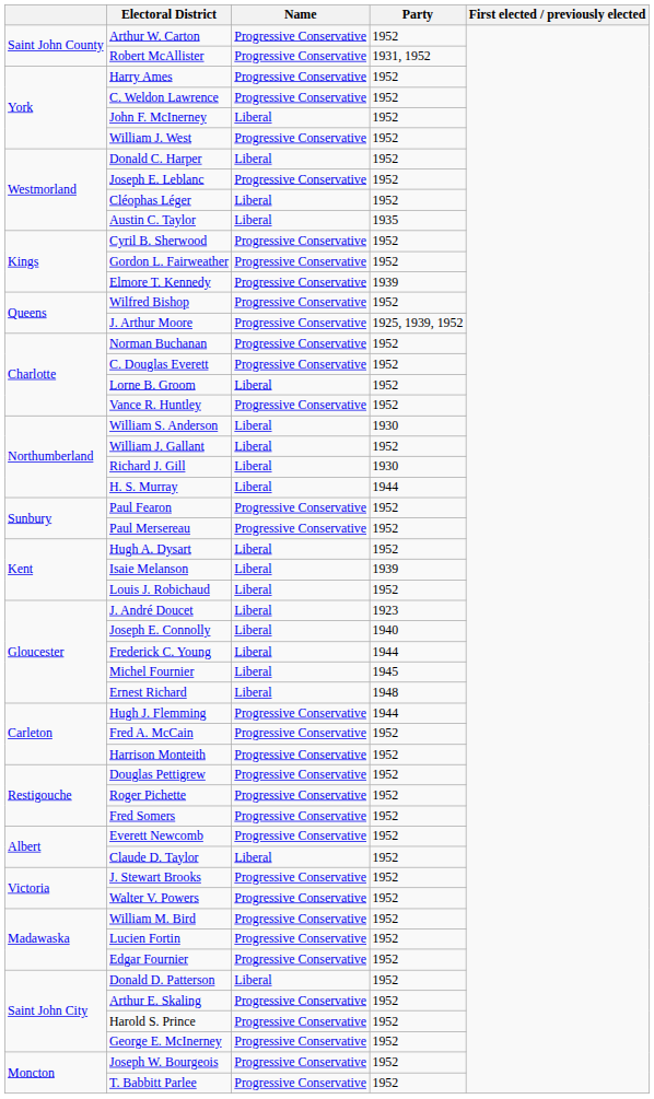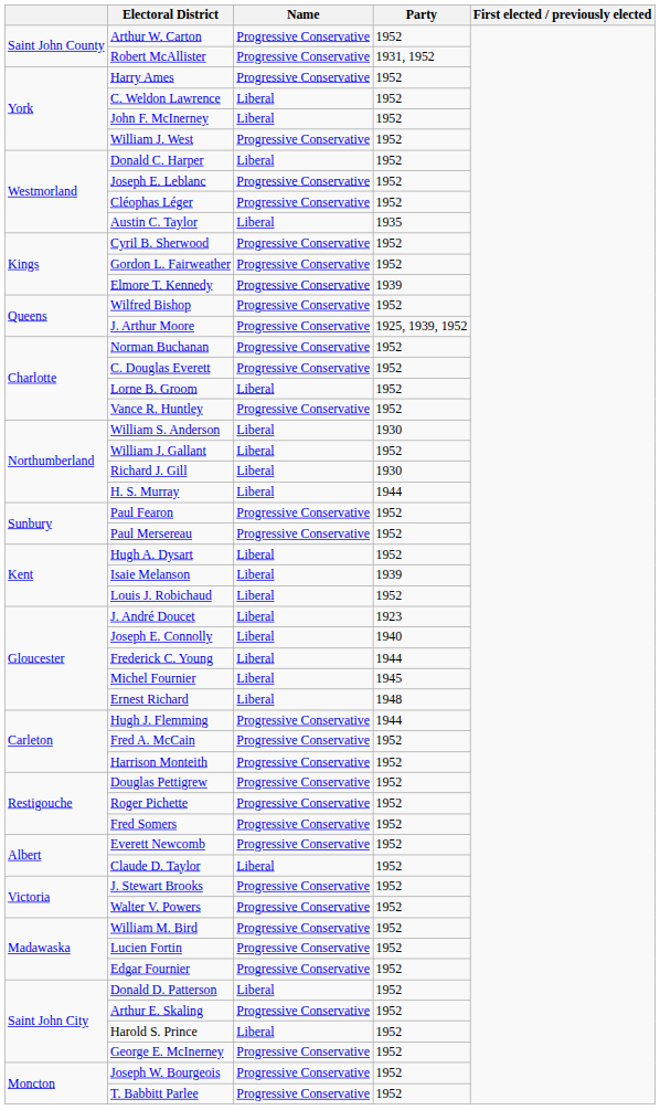 <table class="wikitable sortable">
 <tr>
 <th></th>
 <th>Electoral District</th>
 <th>Name</th>
 <th>Party</th>
 <th>First elected / previously elected</th>
 </tr>
 <tr>
 <td rowspan="2"><a href='#'>Saint John County</a></td>
 <td><a href='#'>Arthur W. Carton</a></td>
 <td><a href='#'>Progressive Conservative</a></td>
 <td>1952</td>
 </tr>
 <tr>
 <td><a href='#'>Robert McAllister</a></td>
 <td><a href='#'>Progressive Conservative</a></td>
 <td>1931, 1952</td>
 </tr>
 <tr>
 <td rowspan="4"><a href='#'>York</a></td>
 <td><a href='#'>Harry Ames</a></td>
 <td><a href='#'>Progressive Conservative</a></td>
 <td>1952</td>
 </tr>
 <tr>
 <td><a href='#'>C. Weldon Lawrence</a></td>
-<td><a href='#'>Progressive Conservative</a></td>
+<td><a href='#'>Liberal</a></td>
 <td>1952</td>
 </tr>
 <tr>
 <td><a href='#'>John F. McInerney</a></td>
 <td><a href='#'>Liberal</a></td>
 <td>1952</td>
 </tr>
 <tr>
 <td><a href='#'>William J. West</a></td>
 <td><a href='#'>Progressive Conservative</a></td>
 <td>1952</td>
 </tr>
 <tr>
 <td rowspan="4"><a href='#'>Westmorland</a></td>
 <td><a href='#'>Donald C. Harper</a></td>
 <td><a href='#'>Liberal</a></td>
 <td>1952</td>
 </tr>
 <tr>
 <td><a href='#'>Joseph E. Leblanc</a></td>
 <td><a href='#'>Progressive Conservative</a></td>
 <td>1952</td>
 </tr>
 <tr>
 <td><a href='#'>Cléophas Léger</a></td>
-<td><a href='#'>Liberal</a></td>
+<td><a href='#'>Progressive Conservative</a></td>
 <td>1952</td>
 </tr>
 <tr>
 <td><a href='#'>Austin C. Taylor</a></td>
 <td><a href='#'>Liberal</a></td>
 <td>1935</td>
 </tr>
 <tr>
 <td rowspan="3"><a href='#'>Kings</a></td>
 <td><a href='#'>Cyril B. Sherwood</a></td>
 <td><a href='#'>Progressive Conservative</a></td>
 <td>1952</td>
 </tr>
 <tr>
 <td><a href='#'>Gordon L. Fairweather</a></td>
 <td><a href='#'>Progressive Conservative</a></td>
 <td>1952</td>
 </tr>
 <tr>
 <td><a href='#'>Elmore T. Kennedy</a></td>
 <td><a href='#'>Progressive Conservative</a></td>
 <td>1939</td>
 </tr>
 <tr>
 <td rowspan="2"><a href='#'>Queens</a></td>
 <td><a href='#'>Wilfred Bishop</a></td>
 <td><a href='#'>Progressive Conservative</a></td>
 <td>1952</td>
 </tr>
 <tr>
 <td><a href='#'>J. Arthur Moore</a></td>
 <td><a href='#'>Progressive Conservative</a></td>
 <td>1925, 1939, 1952</td>
 </tr>
 <tr>
 <td rowspan="4"><a href='#'>Charlotte</a></td>
 <td><a href='#'>Norman Buchanan</a></td>
 <td><a href='#'>Progressive Conservative</a></td>
 <td>1952</td>
 </tr>
 <tr>
 <td><a href='#'>C. Douglas Everett</a></td>
 <td><a href='#'>Progressive Conservative</a></td>
 <td>1952</td>
 </tr>
 <tr>
 <td><a href='#'>Lorne B. Groom</a></td>
 <td><a href='#'>Liberal</a></td>
 <td>1952</td>
 </tr>
 <tr>
 <td><a href='#'>Vance R. Huntley</a></td>
 <td><a href='#'>Progressive Conservative</a></td>
 <td>1952</td>
 </tr>
 <tr>
 <td rowspan="4"><a href='#'>Northumberland</a></td>
 <td><a href='#'>William S. Anderson</a></td>
 <td><a href='#'>Liberal</a></td>
 <td>1930</td>
 </tr>
 <tr>
 <td><a href='#'>William J. Gallant</a></td>
 <td><a href='#'>Liberal</a></td>
 <td>1952</td>
 </tr>
 <tr>
 <td><a href='#'>Richard J. Gill</a></td>
 <td><a href='#'>Liberal</a></td>
 <td>1930</td>
 </tr>
 <tr>
 <td><a href='#'>H. S. Murray</a></td>
 <td><a href='#'>Liberal</a></td>
 <td>1944</td>
 </tr>
 <tr>
 <td rowspan="2"><a href='#'>Sunbury</a></td>
 <td><a href='#'>Paul Fearon</a></td>
 <td><a href='#'>Progressive Conservative</a></td>
 <td>1952</td>
 </tr>
 <tr>
 <td><a href='#'>Paul Mersereau</a></td>
 <td><a href='#'>Progressive Conservative</a></td>
 <td>1952</td>
 </tr>
 <tr>
 <td rowspan="3"><a href='#'>Kent</a></td>
 <td><a href='#'>Hugh A. Dysart</a></td>
 <td><a href='#'>Liberal</a></td>
 <td>1952</td>
 </tr>
 <tr>
 <td><a href='#'>Isaie Melanson</a></td>
 <td><a href='#'>Liberal</a></td>
 <td>1939</td>
 </tr>
 <tr>
 <td><a href='#'>Louis J. Robichaud</a></td>
 <td><a href='#'>Liberal</a></td>
 <td>1952</td>
 </tr>
 <tr>
 <td rowspan="5"><a href='#'>Gloucester</a></td>
 <td><a href='#'>J. André Doucet</a></td>
 <td><a href='#'>Liberal</a></td>
 <td>1923</td>
 </tr>
 <tr>
 <td><a href='#'>Joseph E. Connolly</a></td>
 <td><a href='#'>Liberal</a></td>
 <td>1940</td>
 </tr>
 <tr>
 <td><a href='#'>Frederick C. Young</a></td>
 <td><a href='#'>Liberal</a></td>
 <td>1944</td>
 </tr>
 <tr>
 <td><a href='#'>Michel Fournier</a></td>
 <td><a href='#'>Liberal</a></td>
 <td>1945</td>
 </tr>
 <tr>
 <td><a href='#'>Ernest Richard</a></td>
 <td><a href='#'>Liberal</a></td>
 <td>1948</td>
 </tr>
 <tr>
 <td rowspan="3"><a href='#'>Carleton</a></td>
 <td><a href='#'>Hugh J. Flemming</a></td>
 <td><a href='#'>Progressive Conservative</a></td>
 <td>1944</td>
 </tr>
 <tr>
 <td><a href='#'>Fred A. McCain</a></td>
 <td><a href='#'>Progressive Conservative</a></td>
 <td>1952</td>
 </tr>
 <tr>
 <td><a href='#'>Harrison Monteith</a></td>
 <td><a href='#'>Progressive Conservative</a></td>
 <td>1952</td>
 </tr>
 <tr>
 <td rowspan="3"><a href='#'>Restigouche</a></td>
 <td><a href='#'>Douglas Pettigrew</a></td>
 <td><a href='#'>Progressive Conservative</a></td>
 <td>1952</td>
 </tr>
 <tr>
 <td><a href='#'>Roger Pichette</a></td>
 <td><a href='#'>Progressive Conservative</a></td>
 <td>1952</td>
 </tr>
 <tr>
 <td><a href='#'>Fred Somers</a></td>
 <td><a href='#'>Progressive Conservative</a></td>
 <td>1952</td>
 </tr>
 <tr>
 <td rowspan="2"><a href='#'>Albert</a></td>
 <td><a href='#'>Everett Newcomb</a></td>
 <td><a href='#'>Progressive Conservative</a></td>
 <td>1952</td>
 </tr>
 <tr>
 <td><a href='#'>Claude D. Taylor</a></td>
 <td><a href='#'>Liberal</a></td>
 <td>1952</td>
 </tr>
 <tr>
 <td rowspan="2"><a href='#'>Victoria</a></td>
 <td><a href='#'>J. Stewart Brooks</a></td>
 <td><a href='#'>Progressive Conservative</a></td>
 <td>1952</td>
 </tr>
 <tr>
 <td><a href='#'>Walter V. Powers</a></td>
 <td><a href='#'>Progressive Conservative</a></td>
 <td>1952</td>
 </tr>
 <tr>
 <td rowspan="3"><a href='#'>Madawaska</a></td>
 <td><a href='#'>William M. Bird</a></td>
 <td><a href='#'>Progressive Conservative</a></td>
 <td>1952</td>
 </tr>
 <tr>
 <td><a href='#'>Lucien Fortin</a></td>
 <td><a href='#'>Progressive Conservative</a></td>
 <td>1952</td>
 </tr>
 <tr>
 <td><a href='#'>Edgar Fournier</a></td>
 <td><a href='#'>Progressive Conservative</a></td>
 <td>1952</td>
 </tr>
 <tr>
 <td rowspan="4"><a href='#'>Saint John City</a></td>
 <td><a href='#'>Donald D. Patterson</a></td>
 <td><a href='#'>Liberal</a></td>
 <td>1952</td>
 </tr>
 <tr>
 <td><a href='#'>Arthur E. Skaling</a></td>
 <td><a href='#'>Progressive Conservative</a></td>
 <td>1952</td>
 </tr>
 <tr>
 <td>Harold S. Prince</td>
-<td><a href='#'>Progressive Conservative</a></td>
+<td><a href='#'>Liberal</a></td>
 <td>1952</td>
 </tr>
 <tr>
 <td><a href='#'>George E. McInerney</a></td>
 <td><a href='#'>Progressive Conservative</a></td>
 <td>1952</td>
 </tr>
 <tr>
 <td rowspan="2"><a href='#'>Moncton</a></td>
 <td><a href='#'>Joseph W. Bourgeois</a></td>
 <td><a href='#'>Progressive Conservative</a></td>
 <td>1952</td>
 </tr>
 <tr>
 <td><a href='#'>T. Babbitt Parlee</a></td>
 <td><a href='#'>Progressive Conservative</a></td>
 <td>1952</td>
 </tr>
 </table>
